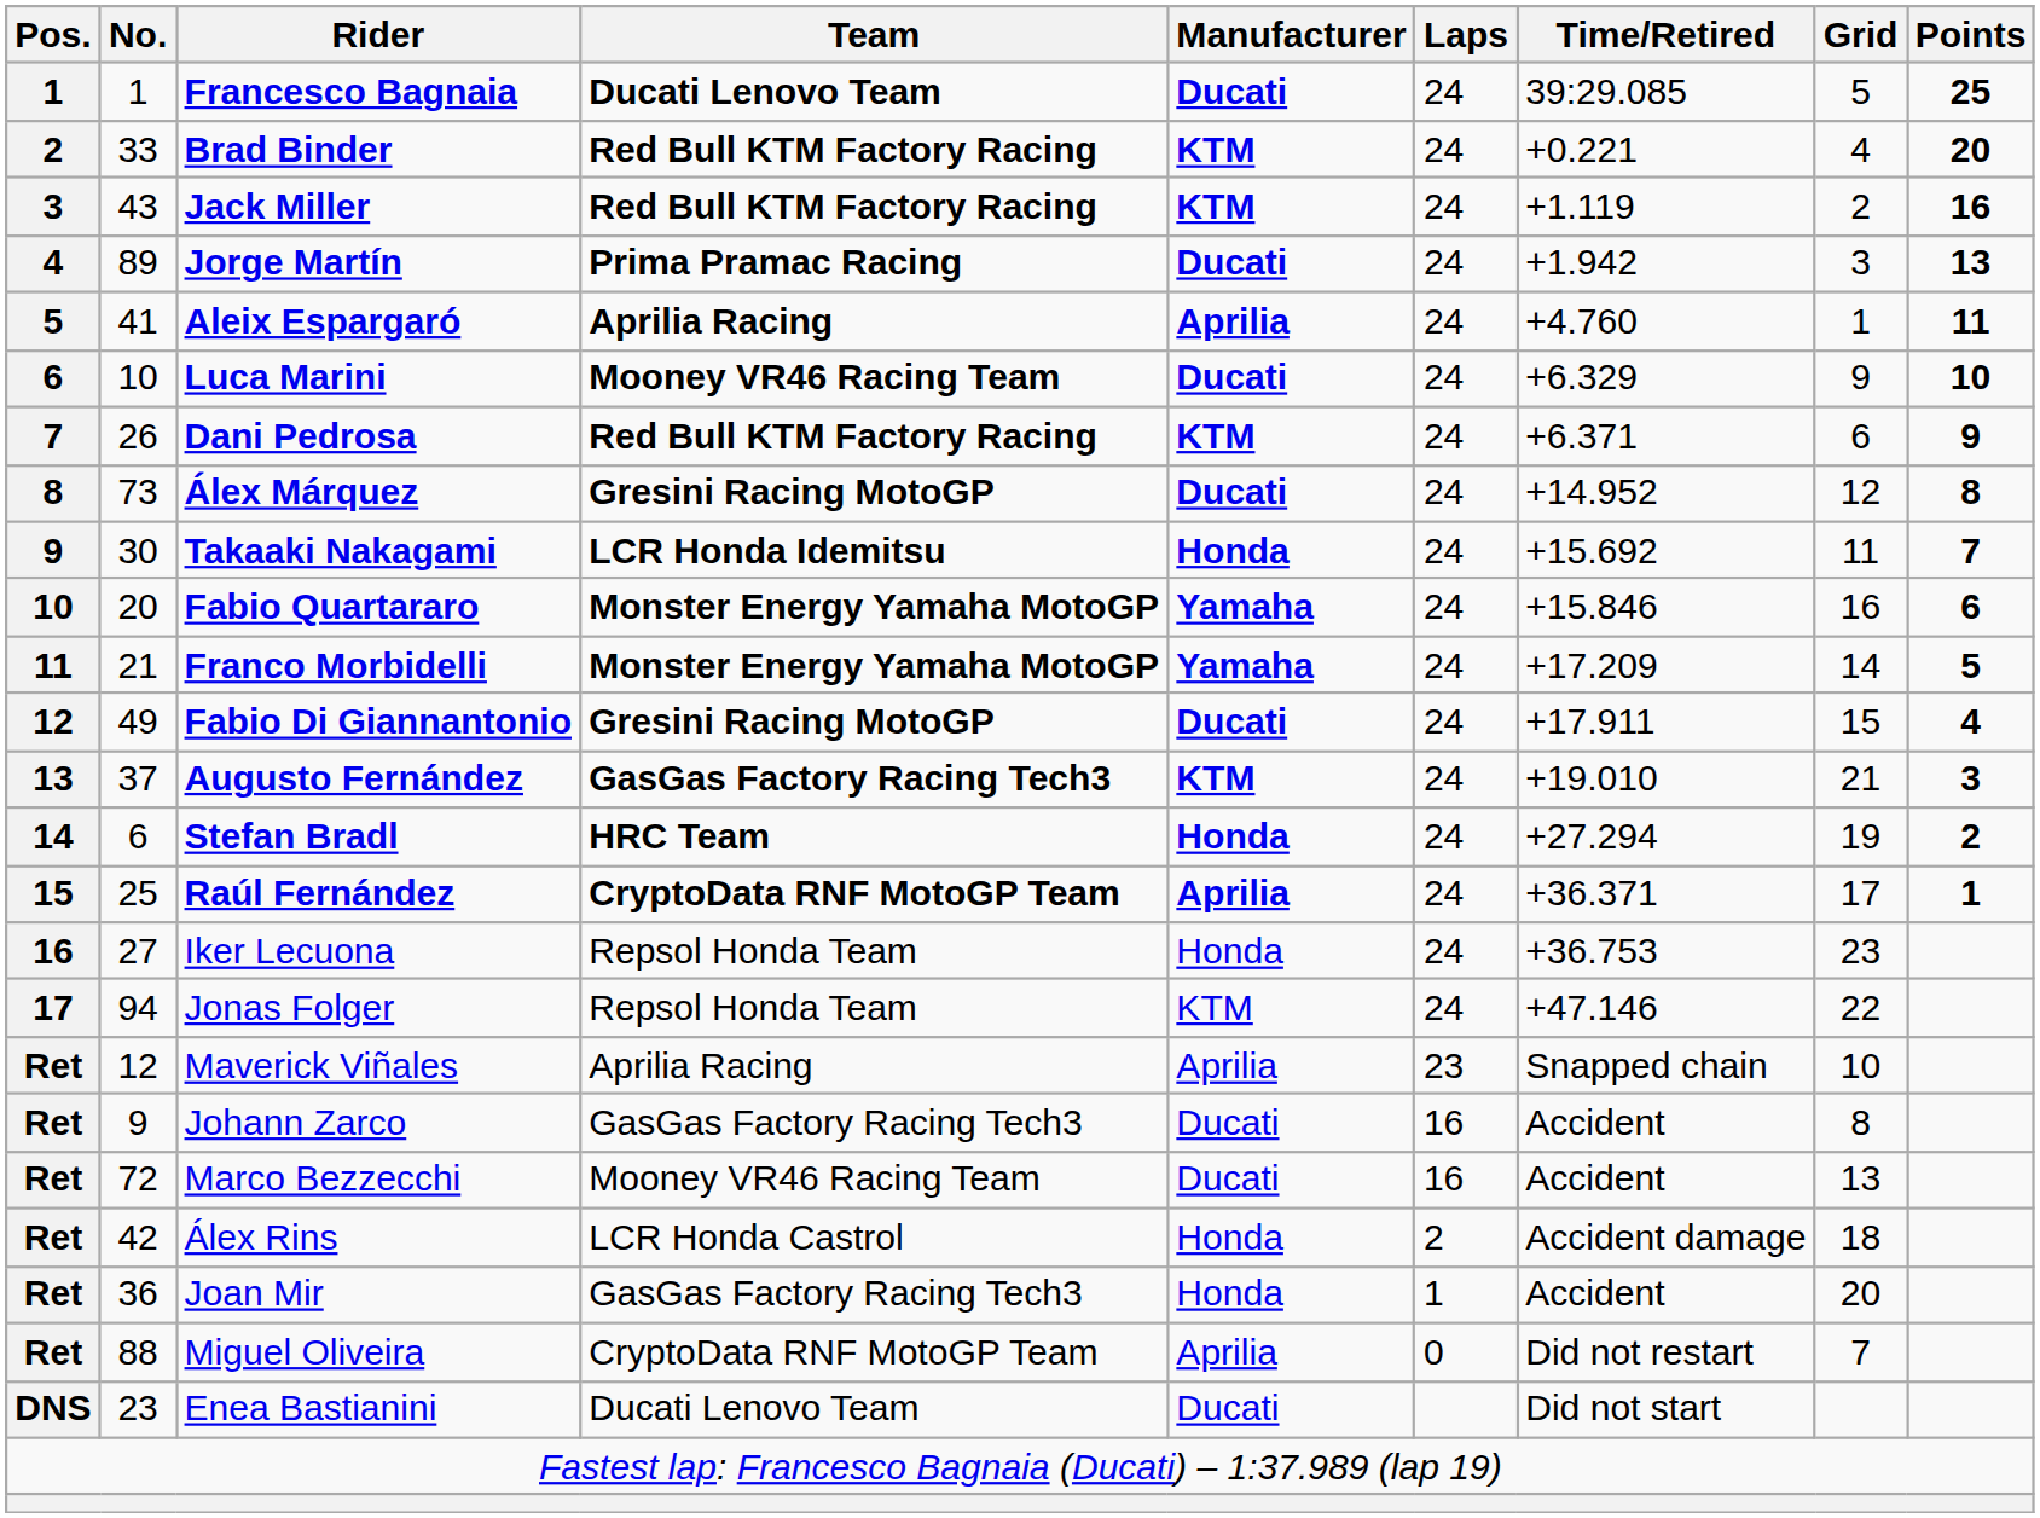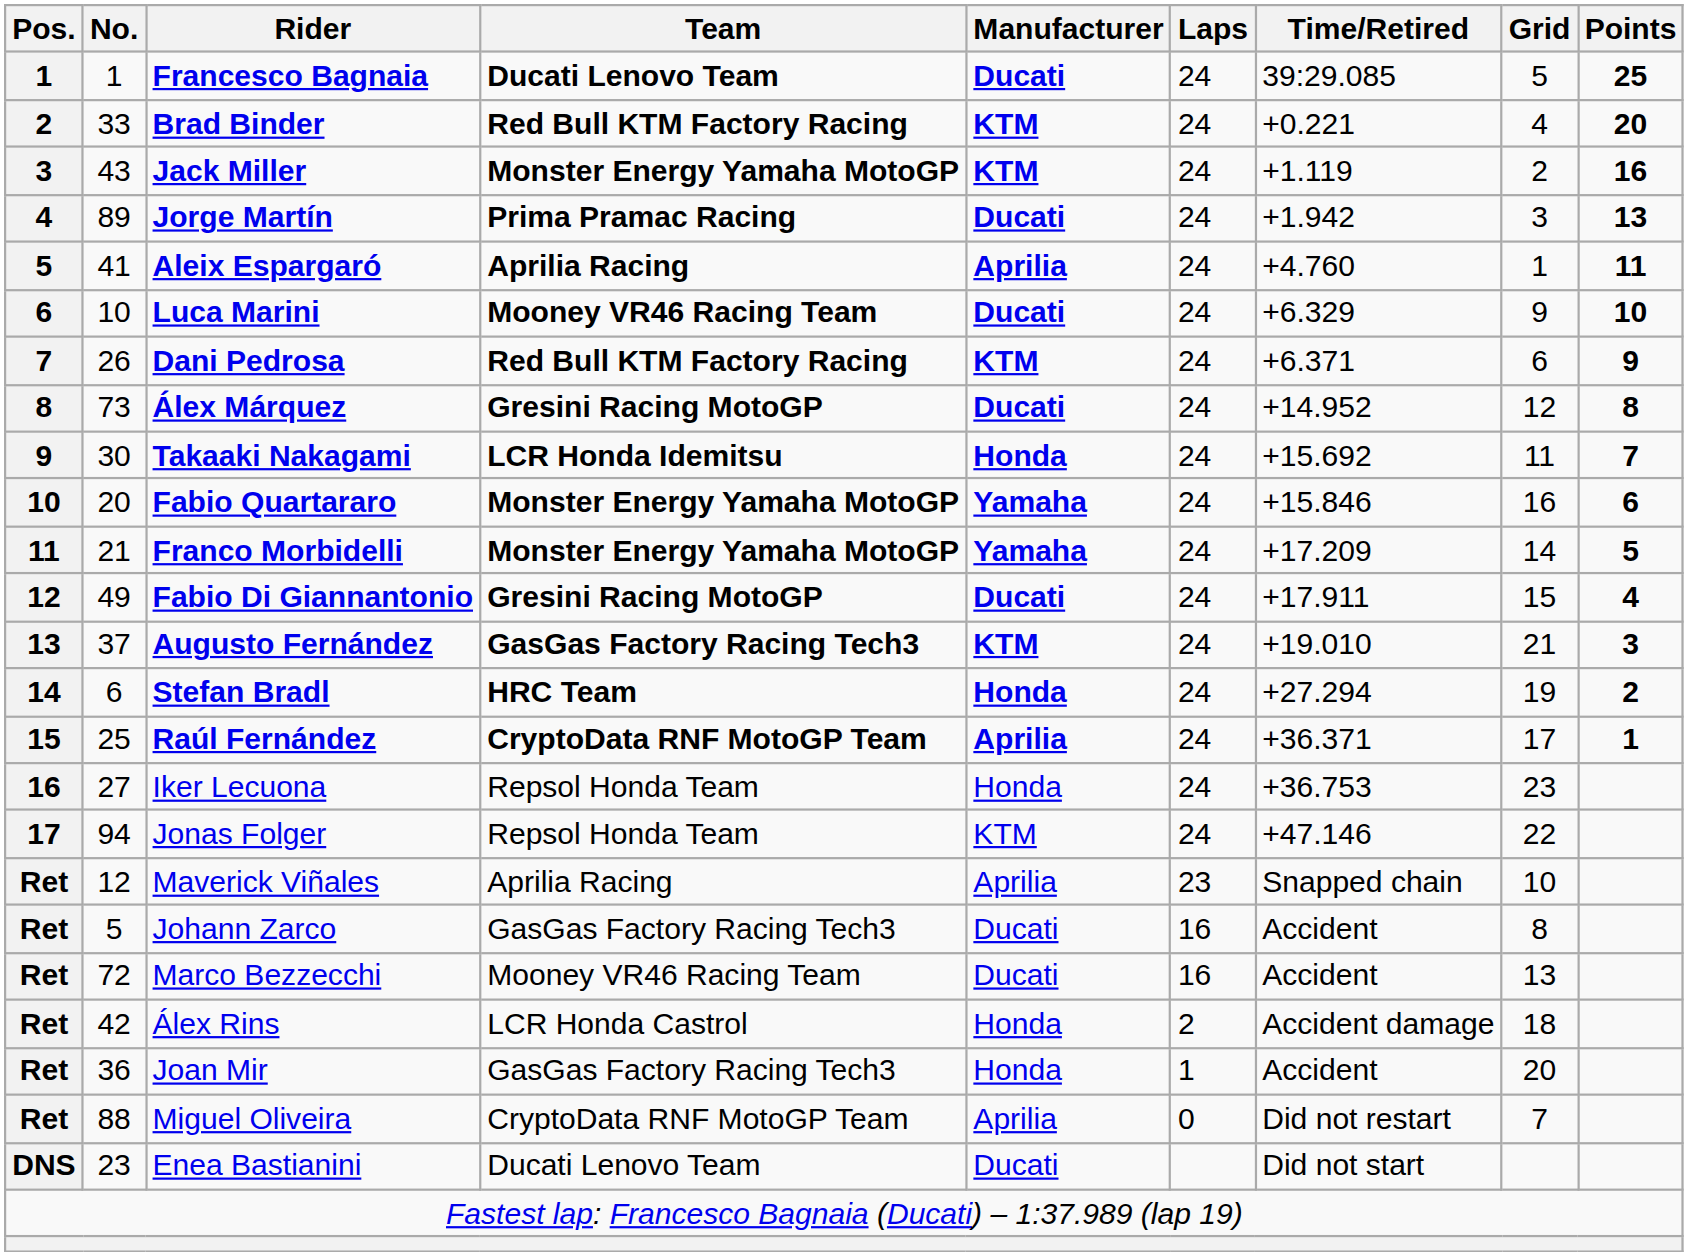 <table class="wikitable" style="font-size: 85%;">
 <tr>
 <th>Pos.</th>
 <th>No.</th>
 <th>Rider</th>
 <th>Team</th>
 <th>Manufacturer</th>
 <th>Laps</th>
 <th>Time/Retired</th>
 <th>Grid</th>
 <th>Points</th>
 </tr>
 <tr>
 <th scope="row">1</th>
 <td align="center">1</td>
 <td> <strong><a href='#'>Francesco Bagnaia</a></strong></td>
 <td><strong>Ducati Lenovo Team</strong></td>
 <td><strong><a href='#'>Ducati</a></strong></td>
 <td>24</td>
 <td>39:29.085</td>
 <td align="center">5</td>
 <td align="center"><strong>25</strong></td>
 </tr>
 <tr>
 <th scope="row">2</th>
 <td align="center">33</td>
 <td> <strong><a href='#'>Brad Binder</a></strong></td>
 <td><strong>Red Bull KTM Factory Racing</strong></td>
 <td><strong><a href='#'>KTM</a></strong></td>
 <td>24</td>
 <td>+0.221</td>
 <td align="center">4</td>
 <td align="center"><strong>20</strong></td>
 </tr>
 <tr>
 <th scope="row">3</th>
 <td align="center">43</td>
 <td> <strong><a href='#'>Jack Miller</a></strong></td>
-<td><strong>Red Bull KTM Factory Racing</strong></td>
+<td><strong>Monster Energy Yamaha MotoGP</strong></td>
 <td><strong><a href='#'>KTM</a></strong></td>
 <td>24</td>
 <td>+1.119</td>
 <td align="center">2</td>
 <td align="center"><strong>16</strong></td>
 </tr>
 <tr>
 <th scope="row">4</th>
 <td align="center">89</td>
 <td> <strong><a href='#'>Jorge Martín</a></strong></td>
 <td><strong>Prima Pramac Racing</strong></td>
 <td><strong><a href='#'>Ducati</a></strong></td>
 <td>24</td>
 <td>+1.942</td>
 <td align="center">3</td>
 <td align="center"><strong>13</strong></td>
 </tr>
 <tr>
 <th scope="row">5</th>
 <td align="center">41</td>
 <td> <strong><a href='#'>Aleix Espargaró</a></strong></td>
 <td><strong>Aprilia Racing</strong></td>
 <td><strong><a href='#'>Aprilia</a></strong></td>
 <td>24</td>
 <td>+4.760</td>
 <td align="center">1</td>
 <td align="center"><strong>11</strong></td>
 </tr>
 <tr>
 <th scope="row">6</th>
 <td align="center">10</td>
 <td> <strong><a href='#'>Luca Marini</a></strong></td>
 <td><strong>Mooney VR46 Racing Team</strong></td>
 <td><strong><a href='#'>Ducati</a></strong></td>
 <td>24</td>
 <td>+6.329</td>
 <td align="center">9</td>
 <td align="center"><strong>10</strong></td>
 </tr>
 <tr>
 <th scope="row">7</th>
 <td align="center">26</td>
 <td> <strong><a href='#'>Dani Pedrosa</a></strong></td>
 <td><strong>Red Bull KTM Factory Racing</strong></td>
 <td><strong><a href='#'>KTM</a></strong></td>
 <td>24</td>
 <td>+6.371</td>
 <td align="center">6</td>
 <td align="center"><strong>9</strong></td>
 </tr>
 <tr>
 <th scope="row">8</th>
 <td align="center">73</td>
 <td> <strong><a href='#'>Álex Márquez</a></strong></td>
 <td><strong>Gresini Racing MotoGP</strong></td>
 <td><strong><a href='#'>Ducati</a></strong></td>
 <td>24</td>
 <td>+14.952</td>
 <td align="center">12</td>
 <td align="center"><strong>8</strong></td>
 </tr>
 <tr>
 <th scope="row">9</th>
 <td align="center">30</td>
 <td> <strong><a href='#'>Takaaki Nakagami</a></strong></td>
 <td><strong>LCR Honda Idemitsu</strong></td>
 <td><strong><a href='#'>Honda</a></strong></td>
 <td>24</td>
 <td>+15.692</td>
 <td align="center">11</td>
 <td align="center"><strong>7</strong></td>
 </tr>
 <tr>
 <th scope="row">10</th>
 <td align="center">20</td>
 <td> <strong><a href='#'>Fabio Quartararo</a></strong></td>
 <td><strong>Monster Energy Yamaha MotoGP</strong></td>
 <td><strong><a href='#'>Yamaha</a></strong></td>
 <td>24</td>
 <td>+15.846</td>
 <td align="center">16</td>
 <td align="center"><strong>6</strong></td>
 </tr>
 <tr>
 <th scope="row">11</th>
 <td align="center">21</td>
 <td> <strong><a href='#'>Franco Morbidelli</a></strong></td>
 <td><strong>Monster Energy Yamaha MotoGP</strong></td>
 <td><strong><a href='#'>Yamaha</a></strong></td>
 <td>24</td>
 <td>+17.209</td>
 <td align="center">14</td>
 <td align="center"><strong>5</strong></td>
 </tr>
 <tr>
 <th scope="row">12</th>
 <td align="center">49</td>
 <td> <strong><a href='#'>Fabio Di Giannantonio</a></strong></td>
 <td><strong>Gresini Racing MotoGP</strong></td>
 <td><strong><a href='#'>Ducati</a></strong></td>
 <td>24</td>
 <td>+17.911</td>
 <td align="center">15</td>
 <td align="center"><strong>4</strong></td>
 </tr>
 <tr>
 <th scope="row">13</th>
 <td align="center">37</td>
 <td> <strong><a href='#'>Augusto Fernández</a></strong></td>
 <td><strong>GasGas Factory Racing Tech3</strong></td>
 <td><strong><a href='#'>KTM</a></strong></td>
 <td>24</td>
 <td>+19.010</td>
 <td align="center">21</td>
 <td align="center"><strong>3</strong></td>
 </tr>
 <tr>
 <th scope="row">14</th>
 <td align="center">6</td>
 <td> <strong><a href='#'>Stefan Bradl</a></strong></td>
 <td><strong>HRC Team</strong></td>
 <td><strong><a href='#'>Honda</a></strong></td>
 <td>24</td>
 <td>+27.294</td>
 <td align="center">19</td>
 <td align="center"><strong>2</strong></td>
 </tr>
 <tr>
 <th scope="row">15</th>
 <td align="center">25</td>
 <td> <strong><a href='#'>Raúl Fernández</a></strong></td>
 <td><strong>CryptoData RNF MotoGP Team</strong></td>
 <td><strong><a href='#'>Aprilia</a></strong></td>
 <td>24</td>
 <td>+36.371</td>
 <td align="center">17</td>
 <td align="center"><strong>1</strong></td>
 </tr>
 <tr>
 <th scope="row">16</th>
 <td align="center">27</td>
 <td> <a href='#'>Iker Lecuona</a></td>
 <td>Repsol Honda Team</td>
 <td><a href='#'>Honda</a></td>
 <td>24</td>
 <td>+36.753</td>
 <td align="center">23</td>
 <td></td>
 </tr>
 <tr>
 <th scope="row">17</th>
 <td align="center">94</td>
 <td> <a href='#'>Jonas Folger</a></td>
 <td>Repsol Honda Team</td>
 <td><a href='#'>KTM</a></td>
 <td>24</td>
 <td>+47.146</td>
 <td align="center">22</td>
 <td></td>
 </tr>
 <tr>
 <th scope="row">Ret</th>
 <td align="center">12</td>
 <td> <a href='#'>Maverick Viñales</a></td>
 <td>Aprilia Racing</td>
 <td><a href='#'>Aprilia</a></td>
 <td>23</td>
 <td>Snapped chain</td>
 <td align="center">10</td>
 <td align="center"></td>
 </tr>
 <tr>
 <th scope="row">Ret</th>
-<td align="center">9</td>
+<td align="center">5</td>
 <td> <a href='#'>Johann Zarco</a></td>
 <td>GasGas Factory Racing Tech3</td>
 <td><a href='#'>Ducati</a></td>
 <td>16</td>
 <td>Accident</td>
 <td align="center">8</td>
 <td align="center"></td>
 </tr>
 <tr>
 <th scope="row">Ret</th>
 <td align="center">72</td>
 <td> <a href='#'>Marco Bezzecchi</a></td>
 <td>Mooney VR46 Racing Team</td>
 <td><a href='#'>Ducati</a></td>
 <td>16</td>
 <td>Accident</td>
 <td align="center">13</td>
 <td align="center"></td>
 </tr>
 <tr>
 <th scope="row">Ret</th>
 <td align="center">42</td>
 <td> <a href='#'>Álex Rins</a></td>
 <td>LCR Honda Castrol</td>
 <td><a href='#'>Honda</a></td>
 <td>2</td>
 <td>Accident damage</td>
 <td align="center">18</td>
 <td></td>
 </tr>
 <tr>
 <th scope="row">Ret</th>
 <td align="center">36</td>
 <td> <a href='#'>Joan Mir</a></td>
 <td>GasGas Factory Racing Tech3</td>
 <td><a href='#'>Honda</a></td>
 <td>1</td>
 <td>Accident</td>
 <td align="center">20</td>
 <td align="center"></td>
 </tr>
 <tr>
 <th scope="row">Ret</th>
 <td align="center">88</td>
 <td> <a href='#'>Miguel Oliveira</a></td>
 <td>CryptoData RNF MotoGP Team</td>
 <td><a href='#'>Aprilia</a></td>
 <td>0</td>
 <td>Did not restart</td>
 <td align="center">7</td>
 <td align="center"></td>
 </tr>
 <tr>
 <th scope="row">DNS</th>
 <td align="center">23</td>
 <td> <a href='#'>Enea Bastianini</a></td>
 <td>Ducati Lenovo Team</td>
 <td><a href='#'>Ducati</a></td>
 <td></td>
 <td>Did not start</td>
 <td></td>
 <td></td>
 </tr>
 <tr class="sortbottom">
 <td colspan="9" style="text-align:center"><em><a href='#'>Fastest lap</a>:  <a href='#'>Francesco Bagnaia</a> (<a href='#'>Ducati</a>) – 1:37.989 (lap 19)</em></td>
 </tr>
 <tr class="sortbottom">
 <th colspan=9></th>
 </tr>
 </table>
